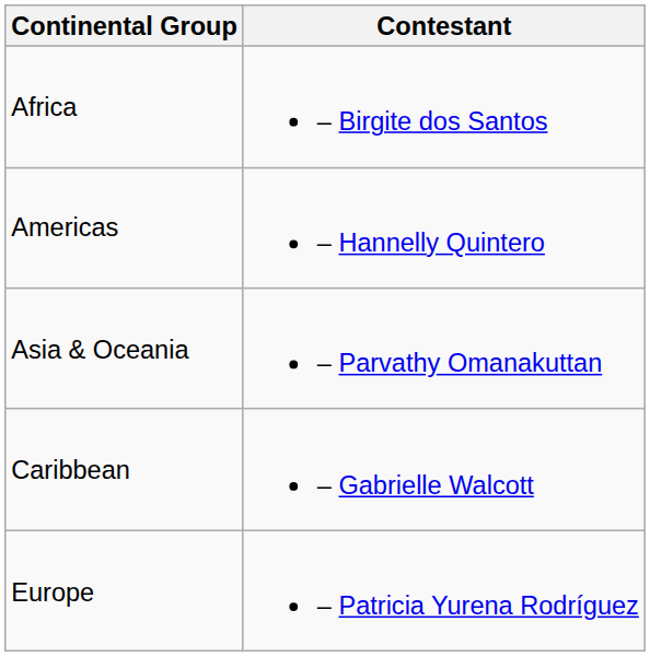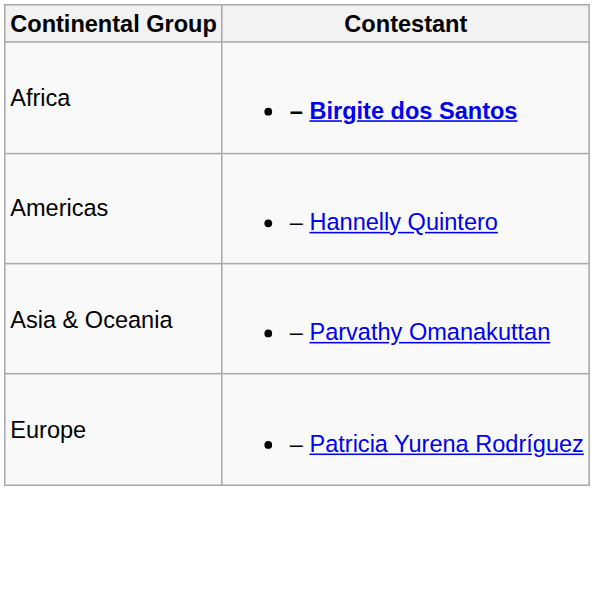 <table class="wikitable sortable" style="font-size:95%;">
 <tr>
 <th>Continental Group</th>
 <th>Contestant</th>
 </tr>
 <tr>
 <td>Africa</td>
-<td><br><ul><li> – <a href='#'>Birgite dos Santos</a></li></ul></td>
+<td><strong><br><ul><li> – <a href='#'>Birgite dos Santos</a></li></ul></strong></td>
 </tr>
 <tr>
 <td>Americas</td>
 <td><br><ul><li> – <a href='#'>Hannelly Quintero</a></li></ul></td>
 </tr>
 <tr>
 <td>Asia & Oceania</td>
 <td><br><ul><li> – <a href='#'>Parvathy Omanakuttan</a></li></ul></td>
 </tr>
 <tr>
-<td>Caribbean</td>
-<td><br><ul><li> – <a href='#'>Gabrielle Walcott</a></li></ul></td>
-</tr>
-<tr>
 <td>Europe</td>
 <td><br><ul><li> – <a href='#'>Patricia Yurena Rodríguez</a></li></ul></td>
 </tr>
 </table>
